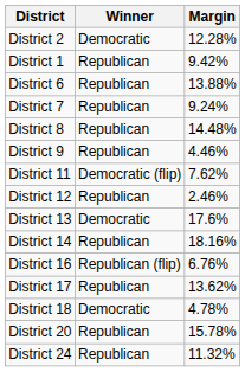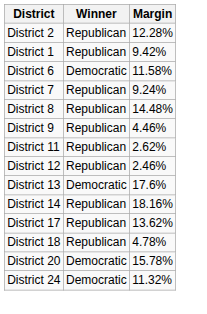 <table class="wikitable sortable">
 <tr>
 <th>District</th>
 <th>Winner</th>
 <th>Margin</th>
 </tr>
 <tr>
 <td>District 2</td>
-<td data-sort-value=1 >Democratic</td>
+<td data-sort-value=1 >Republican</td>
 <td>12.28%</td>
 </tr>
 <tr>
 <td>District 1</td>
 <td data-sort-value=1 >Republican</td>
 <td>9.42%</td>
 </tr>
 <tr>
 <td>District 6</td>
-<td data-sort-value=1 >Republican</td>
-<td>13.88%</td>
+<td data-sort-value=1 >Democratic</td>
+<td>11.58%</td>
 </tr>
 <tr>
 <td>District 7</td>
 <td data-sort-value=1 >Republican</td>
 <td>9.24%</td>
 </tr>
 <tr>
 <td>District 8</td>
 <td data-sort-value=1 >Republican</td>
 <td>14.48%</td>
 </tr>
 <tr>
 <td>District 9</td>
 <td data-sort-value=1 >Republican</td>
 <td>4.46%</td>
 </tr>
 <tr>
 <td>District 11</td>
-<td data-sort-value=1 >Democratic (flip)</td>
-<td>7.62%</td>
+<td data-sort-value=1 >Republican</td>
+<td>2.62%</td>
 </tr>
 <tr>
 <td>District 12</td>
 <td data-sort-value=1 >Republican</td>
 <td>2.46%</td>
 </tr>
 <tr>
 <td>District 13</td>
 <td data-sort-value=1 >Democratic</td>
 <td>17.6%</td>
 </tr>
 <tr>
 <td>District 14</td>
 <td data-sort-value=1 >Republican</td>
 <td>18.16%</td>
 </tr>
 <tr>
-<td>District 16</td>
-<td data-sort-value=1 >Republican (flip)</td>
-<td>6.76%</td>
-</tr>
-<tr>
 <td>District 17</td>
 <td data-sort-value=1 >Republican</td>
 <td>13.62%</td>
 </tr>
 <tr>
 <td>District 18</td>
-<td data-sort-value=1 >Democratic</td>
+<td data-sort-value=1 >Republican</td>
 <td>4.78%</td>
 </tr>
 <tr>
 <td>District 20</td>
-<td data-sort-value=1 >Republican</td>
+<td data-sort-value=1 >Democratic</td>
 <td>15.78%</td>
 </tr>
 <tr>
 <td>District 24</td>
-<td data-sort-value=1 >Republican</td>
+<td data-sort-value=1 >Democratic</td>
 <td>11.32%</td>
 </tr>
 </table>
